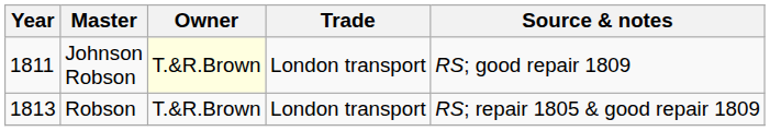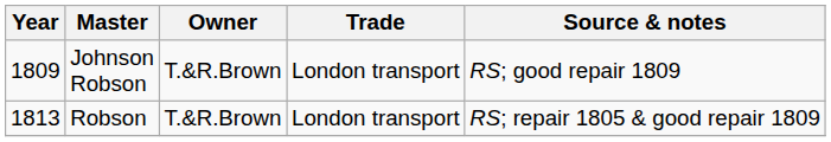 <table class=" wikitable">
 <tr>
 <th>Year</th>
 <th>Master</th>
 <th>Owner</th>
 <th>Trade</th>
 <th>Source & notes</th>
 </tr>
 <tr>
-<td>1811</td>
+<td>1809</td>
 <td>Johnson<br>Robson</td>
-<td style="background: lightyellow;">T.&R.Brown</td>
+<td>T.&R.Brown</td>
 <td>London transport</td>
 <td><em>RS</em>; good repair 1809</td>
 </tr>
 <tr>
 <td>1813</td>
 <td>Robson</td>
 <td>T.&R.Brown</td>
 <td>London transport</td>
 <td><em>RS</em>; repair 1805 & good repair 1809</td>
 </tr>
 <tr>
 </tr>
 </table>
